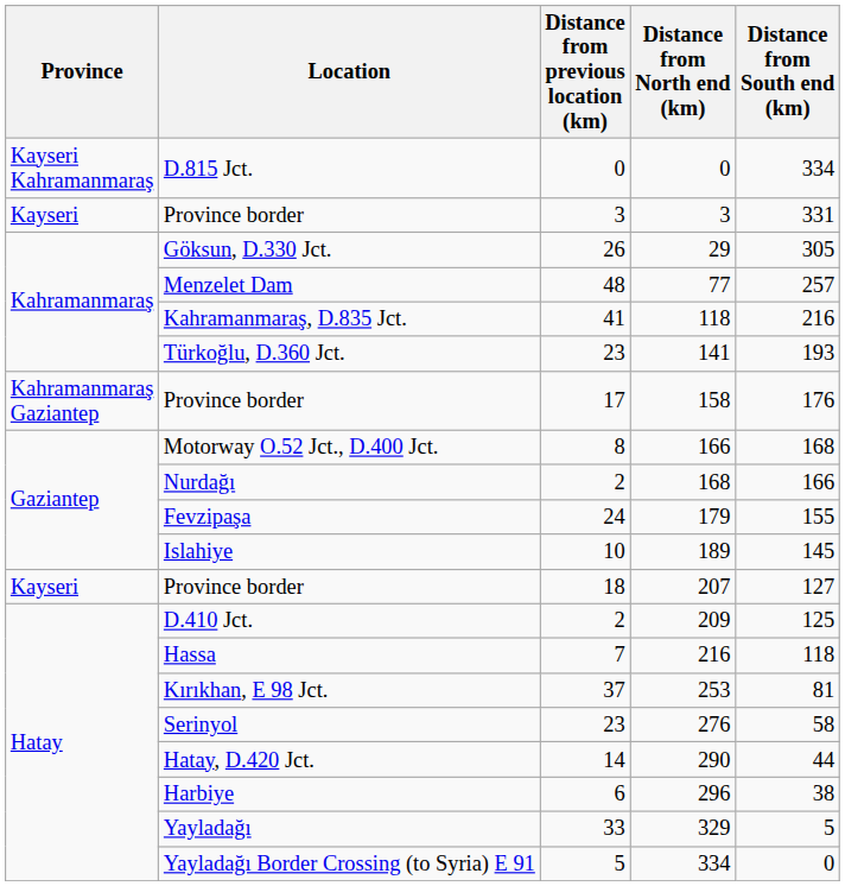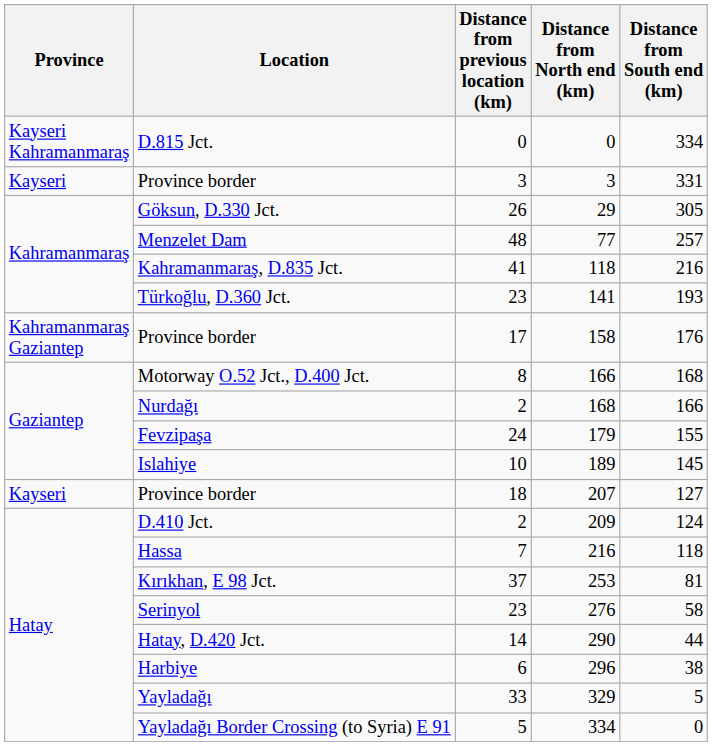 <table class="wikitable">
 <tr>
 <th>Province</th>
 <th>Location</th>
 <th>Distance<br>from<br>previous<br>location<br>(km)</th>
 <th>Distance<br>from<br>North end<br>(km)</th>
 <th>Distance<br>from<br>South end<br>(km)</th>
 </tr>
 <tr align=right>
 <td align=left><a href='#'>Kayseri</a><br><a href='#'>Kahramanmaraş</a></td>
 <td align=left><a href='#'>D.815</a> Jct.</td>
 <td>0</td>
 <td>0</td>
 <td>334</td>
 </tr>
 <tr align=right>
 <td align=left><a href='#'>Kayseri</a></td>
 <td align=left>Province border</td>
 <td>3</td>
 <td>3</td>
 <td>331</td>
 </tr>
 <tr align=right>
 <td align=left rowspan=4><a href='#'>Kahramanmaraş</a></td>
 <td align=left><a href='#'>Göksun</a>, <a href='#'>D.330</a> Jct.</td>
 <td>26</td>
 <td>29</td>
 <td>305</td>
 </tr>
 <tr align=right>
 <td align=left><a href='#'>Menzelet Dam</a></td>
 <td>48</td>
 <td>77</td>
 <td>257</td>
 </tr>
 <tr align=right>
 <td align=left><a href='#'>Kahramanmaraş</a>, <a href='#'>D.835</a> Jct.</td>
 <td>41</td>
 <td>118</td>
 <td>216</td>
 </tr>
 <tr align=right>
 <td align=left><a href='#'>Türkoğlu</a>, <a href='#'>D.360</a> Jct.</td>
 <td>23</td>
 <td>141</td>
 <td>193</td>
 </tr>
 <tr align=right>
 <td align=left><a href='#'>Kahramanmaraş</a><br><a href='#'>Gaziantep</a></td>
 <td align=left>Province border</td>
 <td>17</td>
 <td>158</td>
 <td>176</td>
 </tr>
 <tr align=right>
 <td align=left rowspan=4><a href='#'>Gaziantep</a></td>
 <td align=left>Motorway <a href='#'>O.52</a> Jct., <a href='#'>D.400</a> Jct.</td>
 <td>8</td>
 <td>166</td>
 <td>168</td>
 </tr>
 <tr align=right>
 <td align=left><a href='#'>Nurdağı</a></td>
 <td>2</td>
 <td>168</td>
 <td>166</td>
 </tr>
 <tr align=right>
 <td align=left><a href='#'>Fevzipaşa</a></td>
 <td>24</td>
 <td>179</td>
 <td>155</td>
 </tr>
 <tr align=right>
 <td align=left><a href='#'>Islahiye</a></td>
 <td>10</td>
 <td>189</td>
 <td>145</td>
 </tr>
 <tr align=right>
 <td align=left><a href='#'>Kayseri</a></td>
 <td align=left>Province border</td>
 <td>18</td>
 <td>207</td>
 <td>127</td>
 </tr>
 <tr align=right>
 <td align=left rowspan=8><a href='#'>Hatay</a></td>
 <td align=left><a href='#'>D.410</a> Jct.</td>
 <td>2</td>
 <td>209</td>
-<td>125</td>
+<td>124</td>
 </tr>
 <tr align=right>
 <td align=left><a href='#'>Hassa</a></td>
 <td>7</td>
 <td>216</td>
 <td>118</td>
 </tr>
 <tr align=right>
 <td align=left><a href='#'>Kırıkhan</a>, <a href='#'>E 98</a> Jct.</td>
 <td>37</td>
 <td>253</td>
 <td>81</td>
 </tr>
 <tr align=right>
 <td align=left><a href='#'>Serinyol</a></td>
 <td>23</td>
 <td>276</td>
 <td>58</td>
 </tr>
 <tr align=right>
 <td align=left><a href='#'>Hatay</a>, <a href='#'>D.420</a> Jct.</td>
 <td>14</td>
 <td>290</td>
 <td>44</td>
 </tr>
 <tr align=right>
 <td align=left><a href='#'>Harbiye</a></td>
 <td>6</td>
 <td>296</td>
 <td>38</td>
 </tr>
 <tr align=right>
 <td align=left><a href='#'>Yayladağı</a></td>
 <td>33</td>
 <td>329</td>
 <td>5</td>
 </tr>
 <tr align=right>
 <td align=left><a href='#'>Yayladağı Border Crossing</a> (to Syria) <a href='#'>E 91</a></td>
 <td>5</td>
 <td>334</td>
 <td>0</td>
 </tr>
 </table>
